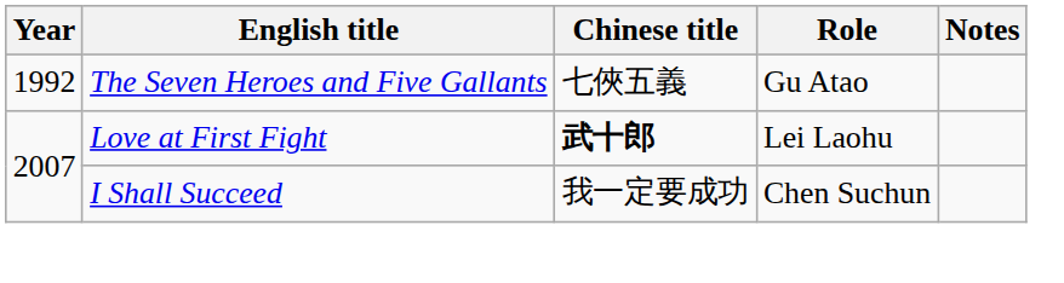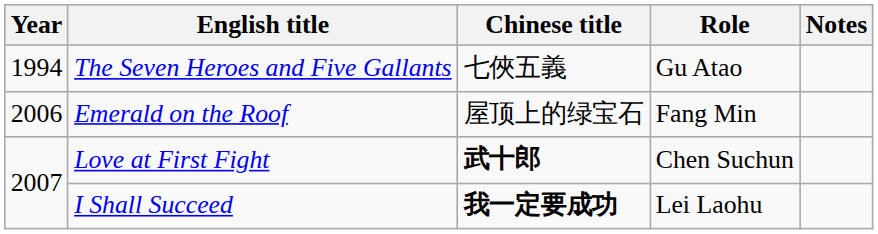 <table class="wikitable sortable">
 <tr>
 <th>Year</th>
 <th>English title</th>
 <th>Chinese title</th>
 <th>Role</th>
 <th class="unsortable">Notes</th>
 </tr>
 <tr>
-<td>1992</td>
+<td>1994</td>
 <td><em><a href='#'>The Seven Heroes and Five Gallants</a></em></td>
 <td>七俠五義</td>
 <td>Gu Atao</td>
 <td></td>
 </tr>
 <tr>
+<td>2006</td>
+<td><em><a href='#'>Emerald on the Roof</a></em></td>
+<td>屋顶上的绿宝石</td>
+<td>Fang Min</td>
+<td></td>
+</tr>
+<tr>
 <td rowspan=2>2007</td>
 <td><em><a href='#'>Love at First Fight</a></em></td>
 <td><strong>武十郎</strong></td>
-<td>Lei Laohu</td>
+<td>Chen Suchun</td>
 <td></td>
 </tr>
 <tr>
 <td><em><a href='#'>I Shall Succeed</a></em></td>
-<td>我一定要成功</td>
-<td>Chen Suchun</td>
+<td><strong>我一定要成功</strong></td>
+<td>Lei Laohu</td>
 <td></td>
 </tr>
 </table>
